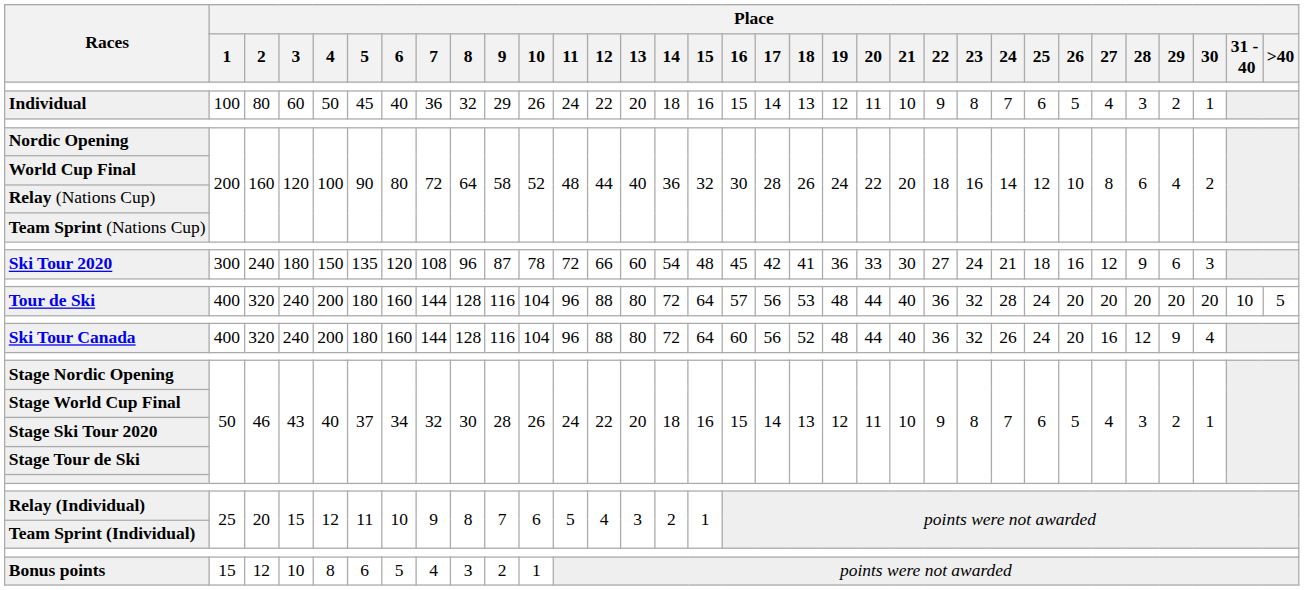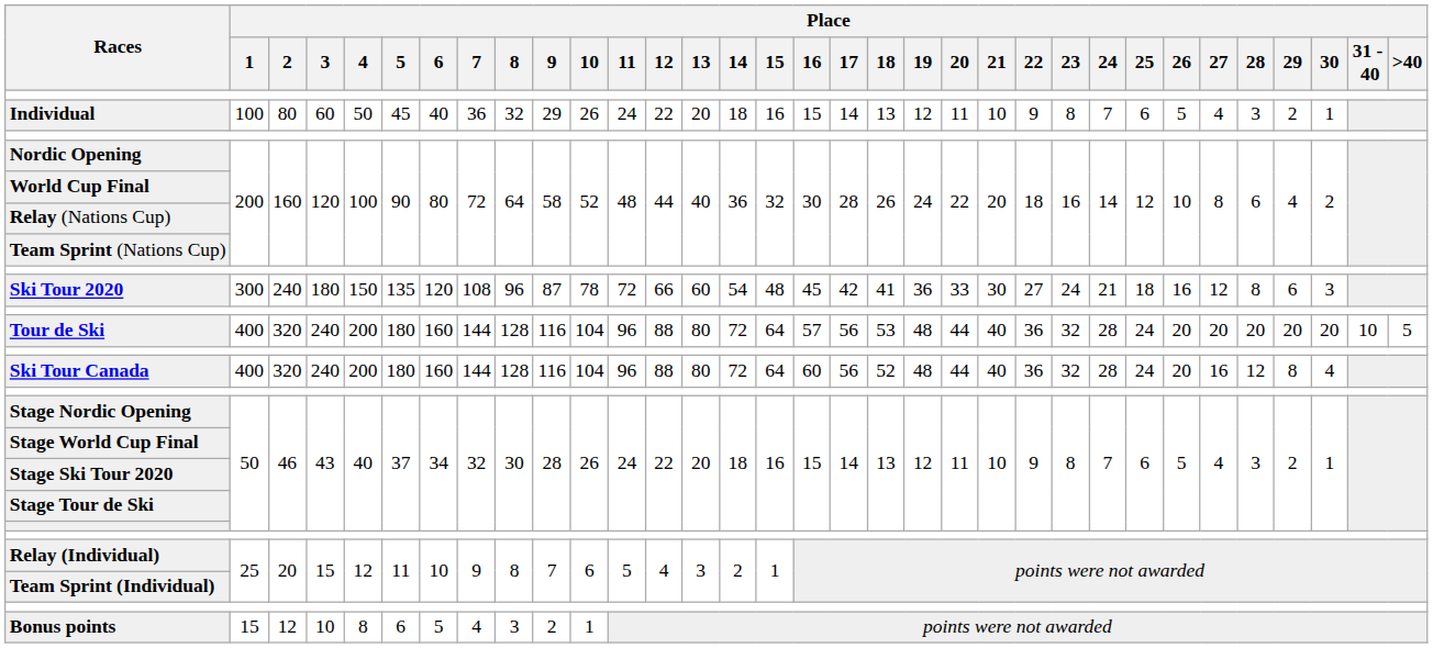 <table class="wikitable plainrowheaders" style="background:#fff; font-size:86%; line-height:16px; border:grey solid 1px; border-collapse:collapse">
 <tr style="background:#ccc; text-align:center;">
 <th rowspan=2>Races</th>
 <th colspan=32>Place</th>
 </tr>
 <tr style="background:#ccc; text-align:center;">
 <th width="20">1</th>
 <th width="20">2</th>
 <th width="20">3</th>
 <th width="20">4</th>
 <th width="20">5</th>
 <th width="20">6</th>
 <th width="20">7</th>
 <th width="20">8</th>
 <th width="20">9</th>
 <th width="20">10</th>
 <th width="20">11</th>
 <th width="20">12</th>
 <th width="20">13</th>
 <th width="20">14</th>
 <th width="20">15</th>
 <th width="20">16</th>
 <th width="20">17</th>
 <th width="20">18</th>
 <th width="20">19</th>
 <th width="20">20</th>
 <th width="20">21</th>
 <th width="20">22</th>
 <th width="20">23</th>
 <th width="20">24</th>
 <th width="20">25</th>
 <th width="20">26</th>
 <th width="20">27</th>
 <th width="20">28</th>
 <th width="20">29</th>
 <th width="20">30</th>
 <th width="20">31 - 40</th>
 <th width="20">>40</th>
 </tr>
 <tr>
 <td colspan=33></td>
 </tr>
 <tr style="text-align: center;">
 <td bgcolor="#F0F0F0" align=left><strong>Individual</strong></td>
 <td rowspan=1>100</td>
 <td rowspan=1>80</td>
 <td rowspan=1>60</td>
 <td rowspan=1>50</td>
 <td rowspan=1>45</td>
 <td rowspan=1>40</td>
 <td rowspan=1>36</td>
 <td rowspan=1>32</td>
 <td rowspan=1>29</td>
 <td rowspan=1>26</td>
 <td rowspan=1>24</td>
 <td rowspan=1>22</td>
 <td rowspan=1>20</td>
 <td rowspan=1>18</td>
 <td rowspan=1>16</td>
 <td rowspan=1>15</td>
 <td rowspan=1>14</td>
 <td rowspan=1>13</td>
 <td rowspan=1>12</td>
 <td rowspan=1>11</td>
 <td rowspan=1>10</td>
 <td rowspan=1>9</td>
 <td rowspan=1>8</td>
 <td rowspan=1>7</td>
 <td rowspan=1>6</td>
 <td rowspan=1>5</td>
 <td rowspan=1>4</td>
 <td rowspan=1>3</td>
 <td rowspan=1>2</td>
 <td rowspan=1>1</td>
 <td colspan=2 style=background:#efefef;></td>
 </tr>
 <tr>
 <td colspan=33></td>
 </tr>
 <tr style="text-align: center;">
 <td bgcolor="#F0F0F0" align=left><strong>Nordic Opening</strong></td>
 <td rowspan=4>200</td>
 <td rowspan=4>160</td>
 <td rowspan=4>120</td>
 <td rowspan=4>100</td>
 <td rowspan=4>90</td>
 <td rowspan=4>80</td>
 <td rowspan=4>72</td>
 <td rowspan=4>64</td>
 <td rowspan=4>58</td>
 <td rowspan=4>52</td>
 <td rowspan=4>48</td>
 <td rowspan=4>44</td>
 <td rowspan=4>40</td>
 <td rowspan=4>36</td>
 <td rowspan=4>32</td>
 <td rowspan=4>30</td>
 <td rowspan=4>28</td>
 <td rowspan=4>26</td>
 <td rowspan=4>24</td>
 <td rowspan=4>22</td>
 <td rowspan=4>20</td>
 <td rowspan=4>18</td>
 <td rowspan=4>16</td>
 <td rowspan=4>14</td>
 <td rowspan=4>12</td>
 <td rowspan=4>10</td>
 <td rowspan=4>8</td>
 <td rowspan=4>6</td>
 <td rowspan=4>4</td>
 <td rowspan=4>2</td>
 <td rowspan=4 colspan=2 style=background:#efefef;></td>
 </tr>
 <tr>
 <td bgcolor="#F0F0F0" align=left><strong>World Cup Final</strong></td>
 </tr>
 <tr>
 <td bgcolor="#F0F0F0" align=left><strong>Relay</strong> (Nations Cup)</td>
 </tr>
 <tr>
 <td bgcolor="#F0F0F0" align=left><strong>Team Sprint</strong> (Nations Cup)</td>
 </tr>
 <tr>
 <td colspan=33></td>
 </tr>
 <tr style="text-align: center;">
 <td bgcolor="#F0F0F0" align=left><strong><a href='#'>Ski Tour 2020</a></strong></td>
 <td rowspan=1>300</td>
 <td rowspan=1>240</td>
 <td rowspan=1>180</td>
 <td rowspan=1>150</td>
 <td rowspan=1>135</td>
 <td rowspan=1>120</td>
 <td rowspan=1>108</td>
 <td rowspan=1>96</td>
 <td rowspan=1>87</td>
 <td rowspan=1>78</td>
 <td rowspan=1>72</td>
 <td rowspan=1>66</td>
 <td rowspan=1>60</td>
 <td rowspan=1>54</td>
 <td rowspan=1>48</td>
 <td rowspan=1>45</td>
 <td rowspan=1>42</td>
 <td rowspan=1>41</td>
 <td rowspan=1>36</td>
 <td rowspan=1>33</td>
 <td rowspan=1>30</td>
 <td rowspan=1>27</td>
 <td rowspan=1>24</td>
 <td rowspan=1>21</td>
 <td rowspan=1>18</td>
 <td rowspan=1>16</td>
 <td rowspan=1>12</td>
-<td rowspan=1>9</td>
+<td rowspan=1>8</td>
 <td rowspan=1>6</td>
 <td rowspan=1>3</td>
 <td colspan=2 style=background:#efefef;></td>
 </tr>
 <tr>
 <td colspan=33></td>
 </tr>
 <tr style="text-align: center;">
 <td bgcolor="#F0F0F0" align=left><strong><a href='#'>Tour de Ski</a></strong></td>
 <td rowspan=1>400</td>
 <td rowspan=1>320</td>
 <td rowspan=1>240</td>
 <td rowspan=1>200</td>
 <td rowspan=1>180</td>
 <td rowspan=1>160</td>
 <td rowspan=1>144</td>
 <td rowspan=1>128</td>
 <td rowspan=1>116</td>
 <td rowspan=1>104</td>
 <td rowspan=1>96</td>
 <td rowspan=1>88</td>
 <td rowspan=1>80</td>
 <td rowspan=1>72</td>
 <td rowspan=1>64</td>
 <td rowspan=1>57</td>
 <td rowspan=1>56</td>
 <td rowspan=1>53</td>
 <td rowspan=1>48</td>
 <td rowspan=1>44</td>
 <td rowspan=1>40</td>
 <td rowspan=1>36</td>
 <td rowspan=1>32</td>
 <td rowspan=1>28</td>
 <td rowspan=1>24</td>
 <td rowspan=1>20</td>
 <td rowspan=1>20</td>
 <td rowspan=1>20</td>
 <td rowspan=1>20</td>
 <td rowspan=1>20</td>
 <td rowspan=1>10</td>
 <td rowspan=1>5</td>
 </tr>
 <tr>
 <td colspan=33></td>
 </tr>
 <tr style="text-align: center;">
 <td bgcolor="#F0F0F0" align=left><strong><a href='#'>Ski Tour Canada</a></strong></td>
 <td rowspan=1>400</td>
 <td rowspan=1>320</td>
 <td rowspan=1>240</td>
 <td rowspan=1>200</td>
 <td rowspan=1>180</td>
 <td rowspan=1>160</td>
 <td rowspan=1>144</td>
 <td rowspan=1>128</td>
 <td rowspan=1>116</td>
 <td rowspan=1>104</td>
 <td rowspan=1>96</td>
 <td rowspan=1>88</td>
 <td rowspan=1>80</td>
 <td rowspan=1>72</td>
 <td rowspan=1>64</td>
 <td rowspan=1>60</td>
 <td rowspan=1>56</td>
 <td rowspan=1>52</td>
 <td rowspan=1>48</td>
 <td rowspan=1>44</td>
 <td rowspan=1>40</td>
 <td rowspan=1>36</td>
 <td rowspan=1>32</td>
-<td rowspan=1>26</td>
+<td rowspan=1>28</td>
 <td rowspan=1>24</td>
 <td rowspan=1>20</td>
 <td rowspan=1>16</td>
 <td rowspan=1>12</td>
-<td rowspan=1>9</td>
+<td rowspan=1>8</td>
 <td rowspan=1>4</td>
 <td colspan=2 style=background:#efefef;></td>
 </tr>
 <tr>
 <td colspan=33></td>
 </tr>
 <tr style="text-align: center;">
 <td bgcolor="#F0F0F0" align=left><strong>Stage Nordic Opening</strong></td>
 <td rowspan=5>50</td>
 <td rowspan=5>46</td>
 <td rowspan=5>43</td>
 <td rowspan=5>40</td>
 <td rowspan=5>37</td>
 <td rowspan=5>34</td>
 <td rowspan=5>32</td>
 <td rowspan=5>30</td>
 <td rowspan=5>28</td>
 <td rowspan=5>26</td>
 <td rowspan=5>24</td>
 <td rowspan=5>22</td>
 <td rowspan=5>20</td>
 <td rowspan=5>18</td>
 <td rowspan=5>16</td>
 <td rowspan=5>15</td>
 <td rowspan=5>14</td>
 <td rowspan=5>13</td>
 <td rowspan=5>12</td>
 <td rowspan=5>11</td>
 <td rowspan=5>10</td>
 <td rowspan=5>9</td>
 <td rowspan=5>8</td>
 <td rowspan=5>7</td>
 <td rowspan=5>6</td>
 <td rowspan=5>5</td>
 <td rowspan=5>4</td>
 <td rowspan=5>3</td>
 <td rowspan=5>2</td>
 <td rowspan=5>1</td>
 <td rowspan=5 colspan=2 style=background:#efefef;></td>
 </tr>
 <tr>
 <td bgcolor="#F0F0F0" align=left><strong>Stage World Cup Final</strong></td>
 </tr>
 <tr>
 <td bgcolor="#F0F0F0" align=left><strong>Stage Ski Tour 2020</strong></td>
 </tr>
 <tr>
 <td bgcolor="#F0F0F0" align=left><strong>Stage Tour de Ski</strong></td>
 </tr>
 <tr>
 <td bgcolor="#F0F0F0" align=left></td>
 </tr>
 <tr>
 <td colspan=33></td>
 </tr>
 <tr style="text-align: center;">
 <td bgcolor="#F0F0F0" align=left><strong>Relay (Individual)</strong></td>
 <td rowspan=2>25</td>
 <td rowspan=2>20</td>
 <td rowspan=2>15</td>
 <td rowspan=2>12</td>
 <td rowspan=2>11</td>
 <td rowspan=2>10</td>
 <td rowspan=2>9</td>
 <td rowspan=2>8</td>
 <td rowspan=2>7</td>
 <td rowspan=2>6</td>
 <td rowspan=2>5</td>
 <td rowspan=2>4</td>
 <td rowspan=2>3</td>
 <td rowspan=2>2</td>
 <td rowspan=2>1</td>
 <td rowspan=2 colspan=17 style=background:#efefef;><em>points were not awarded</em></td>
 </tr>
 <tr>
 <td bgcolor="#F0F0F0" align=left><strong>Team Sprint (Individual)</strong></td>
 </tr>
 <tr>
 <td colspan=33></td>
 </tr>
 <tr style="text-align: center;">
 <td bgcolor="#F0F0F0" align=left><strong>Bonus points</strong></td>
 <td>15</td>
 <td>12</td>
 <td>10</td>
 <td>8</td>
 <td>6</td>
 <td>5</td>
 <td>4</td>
 <td>3</td>
 <td>2</td>
 <td>1</td>
 <td rowspan=2 colspan=22 style=background:#efefef;><em>points were not awarded</em></td>
 </tr>
 </table>
